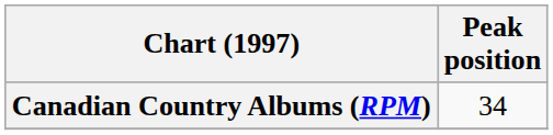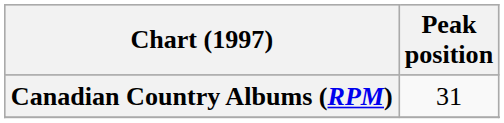 <table class="wikitable sortable plainrowheaders" style="text-align:center">
 <tr>
 <th scope="col">Chart (1997)</th>
 <th scope="col">Peak<br>position</th>
 </tr>
 <tr>
 <th scope="row">Canadian Country Albums (<em><a href='#'>RPM</a></em>)</th>
-<td>34</td>
+<td>31</td>
 </tr>
 <tr>
 </tr>
 <tr>
 </tr>
 </table>
